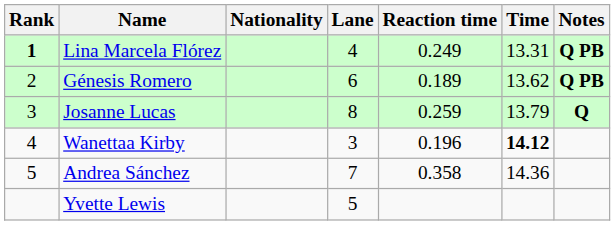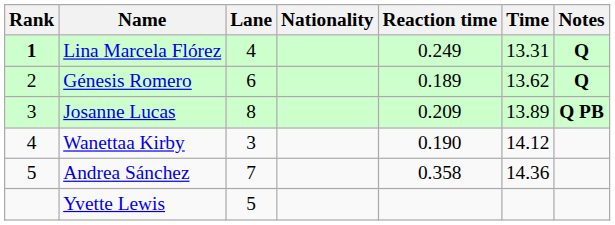 <table class="wikitable sortable" style="text-align:center">
 <tr>
 <th>Rank</th>
 <th>Name</th>
+<th>Lane</th>
 <th>Nationality</th>
-<th>Lane</th>
 <th>Reaction time</th>
 <th>Time</th>
 <th>Notes</th>
 </tr>
 <tr bgcolor=ccffcc>
 <td><strong>1</strong></td>
 <td align=left><a href='#'>Lina Marcela Flórez</a></td>
+<td>4</td>
 <td align=left></td>
-<td>4</td>
 <td>0.249</td>
 <td>13.31</td>
-<td><strong>Q PB</strong></td>
+<td><strong>Q</strong></td>
 </tr>
 <tr bgcolor=ccffcc>
 <td>2</td>
 <td align=left><a href='#'>Génesis Romero</a></td>
+<td>6</td>
 <td align=left></td>
-<td>6</td>
 <td>0.189</td>
 <td>13.62</td>
-<td><strong>Q PB</strong></td>
+<td><strong>Q</strong></td>
 </tr>
 <tr bgcolor=ccffcc>
 <td>3</td>
 <td align=left><a href='#'>Josanne Lucas</a></td>
+<td>8</td>
 <td align=left></td>
-<td>8</td>
-<td>0.259</td>
-<td>13.79</td>
-<td><strong>Q</strong></td>
+<td>0.209</td>
+<td>13.89</td>
+<td><strong>Q PB</strong></td>
 </tr>
 <tr>
 <td>4</td>
 <td align=left><a href='#'>Wanettaa Kirby</a></td>
+<td>3</td>
 <td align=left></td>
-<td>3</td>
-<td>0.196</td>
-<td><strong>14.12</strong></td>
+<td>0.190</td>
+<td>14.12</td>
 <td></td>
 </tr>
 <tr>
 <td>5</td>
 <td align=left><a href='#'>Andrea Sánchez</a></td>
+<td>7</td>
 <td align=left></td>
-<td>7</td>
 <td>0.358</td>
 <td>14.36</td>
 <td></td>
 </tr>
 <tr>
 <td></td>
 <td align=left><a href='#'>Yvette Lewis</a></td>
+<td>5</td>
 <td align=left></td>
-<td>5</td>
 <td></td>
 <td></td>
 <td></td>
 </tr>
 </table>
